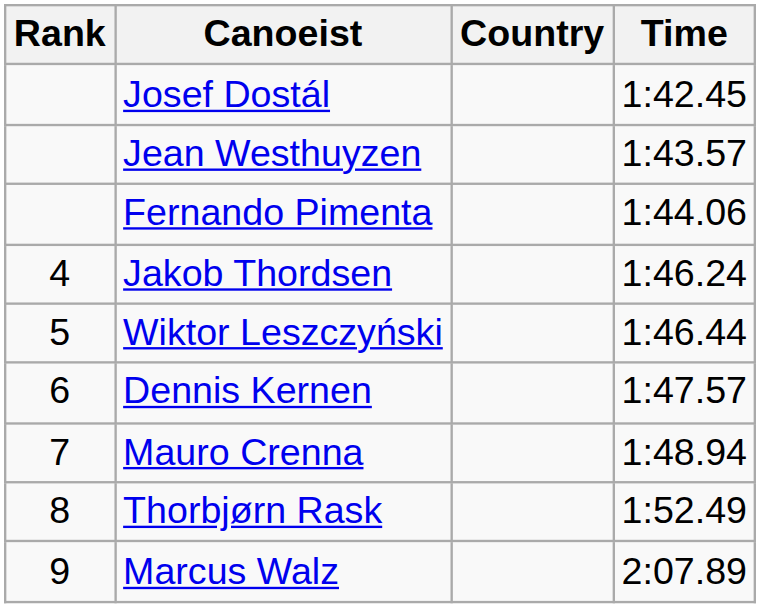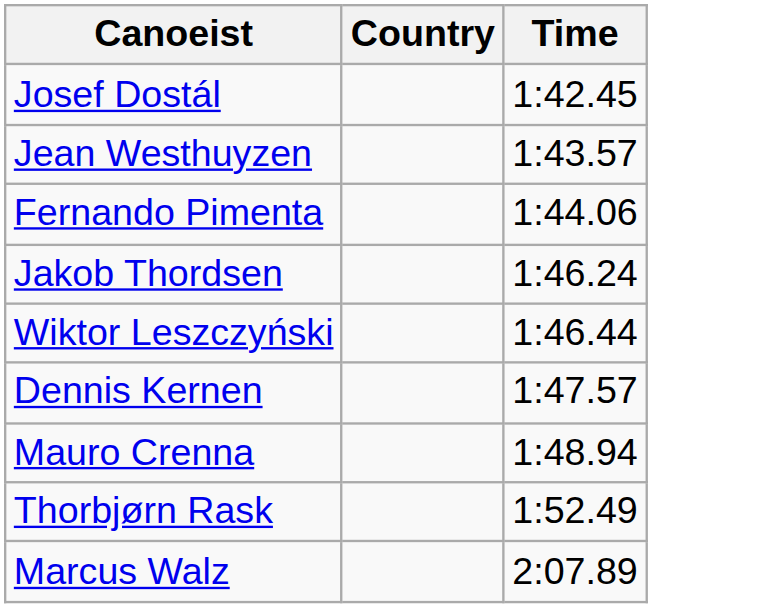 <table class="wikitable" style="text-align:center">
 <tr>
-<th>Rank</th>
 <th>Canoeist</th>
 <th>Country</th>
 <th>Time</th>
 </tr>
 <tr>
-<td></td>
 <td align="left"><a href='#'>Josef Dostál</a></td>
 <td align="left"></td>
 <td>1:42.45</td>
 </tr>
 <tr>
-<td></td>
 <td align="left"><a href='#'>Jean Westhuyzen</a></td>
 <td align="left"></td>
 <td>1:43.57</td>
 </tr>
 <tr>
-<td></td>
 <td align="left"><a href='#'>Fernando Pimenta</a></td>
 <td align="left"></td>
 <td>1:44.06</td>
 </tr>
 <tr>
-<td>4</td>
 <td align="left"><a href='#'>Jakob Thordsen</a></td>
 <td align="left"></td>
 <td>1:46.24</td>
 </tr>
 <tr>
-<td>5</td>
 <td align="left"><a href='#'>Wiktor Leszczyński</a></td>
 <td align="left"></td>
 <td>1:46.44</td>
 </tr>
 <tr>
-<td>6</td>
 <td align="left"><a href='#'>Dennis Kernen</a></td>
 <td align="left"></td>
 <td>1:47.57</td>
 </tr>
 <tr>
-<td>7</td>
 <td align="left"><a href='#'>Mauro Crenna</a></td>
 <td align="left"></td>
 <td>1:48.94</td>
 </tr>
 <tr>
-<td>8</td>
 <td align="left"><a href='#'>Thorbjørn Rask</a></td>
 <td align="left"></td>
 <td>1:52.49</td>
 </tr>
 <tr>
-<td>9</td>
 <td align="left"><a href='#'>Marcus Walz</a></td>
 <td align="left"></td>
 <td>2:07.89</td>
 </tr>
 </table>
